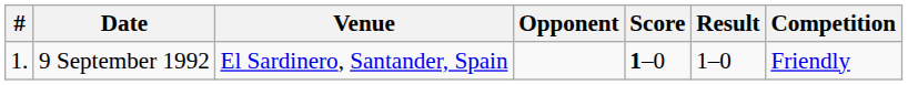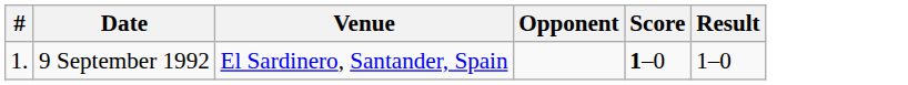 <table class="wikitable">
 <tr>
 <th>#</th>
 <th>Date</th>
 <th>Venue</th>
 <th>Opponent</th>
 <th>Score</th>
 <th>Result</th>
-<th>Competition</th>
 </tr>
 <tr>
 <td>1.</td>
 <td>9 September 1992</td>
 <td><a href='#'>El Sardinero</a>, <a href='#'>Santander, Spain</a></td>
 <td></td>
 <td><strong>1</strong>–0</td>
 <td>1–0</td>
-<td><a href='#'>Friendly</a></td>
 </tr>
 </table>
